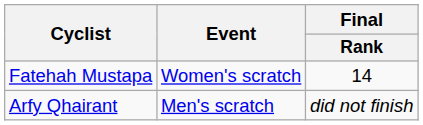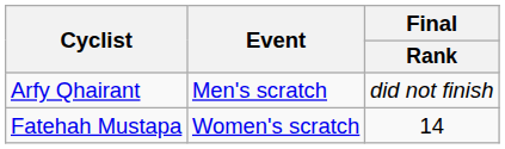 <table class="wikitable" style="font-size:90%">
 <tr>
 <th rowspan=2>Cyclist</th>
 <th rowspan=2>Event</th>
 <th>Final</th>
 </tr>
 <tr style="font-size:95%">
 <th>Rank</th>
 </tr>
 <tr align=center>
+<td align=left><a href='#'>Arfy Qhairant</a></td>
+<td align=left><a href='#'>Men's scratch</a></td>
+<td><em>did not finish</em></td>
+</tr>
+<tr align=center>
 <td align=left><a href='#'>Fatehah Mustapa</a></td>
 <td align=left><a href='#'>Women's scratch</a></td>
 <td>14</td>
 </tr>
-<tr align=center>
-<td align=left><a href='#'>Arfy Qhairant</a></td>
-<td align=left><a href='#'>Men's scratch</a></td>
-<td><em>did not finish</em></td>
-</tr>
 </table>
